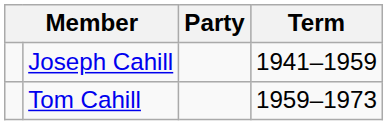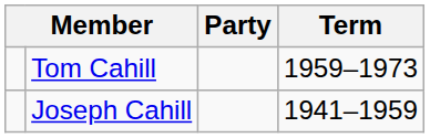 <table class="wikitable">
 <tr>
 <th colspan="2">Member</th>
 <th>Party</th>
 <th>Term</th>
 </tr>
 <tr>
 <td> </td>
+<td><a href='#'>Tom Cahill</a></td>
+<td></td>
+<td>1959–1973</td>
+</tr>
+<tr>
+<td> </td>
 <td><a href='#'>Joseph Cahill</a></td>
 <td></td>
 <td>1941–1959</td>
 </tr>
-<tr>
-<td> </td>
-<td><a href='#'>Tom Cahill</a></td>
-<td></td>
-<td>1959–1973</td>
-</tr>
 </table>
